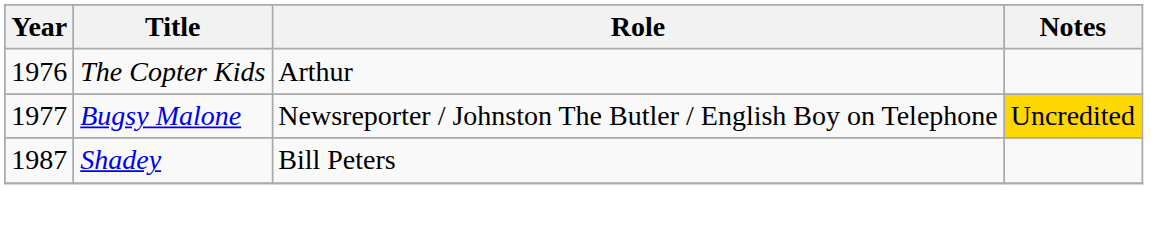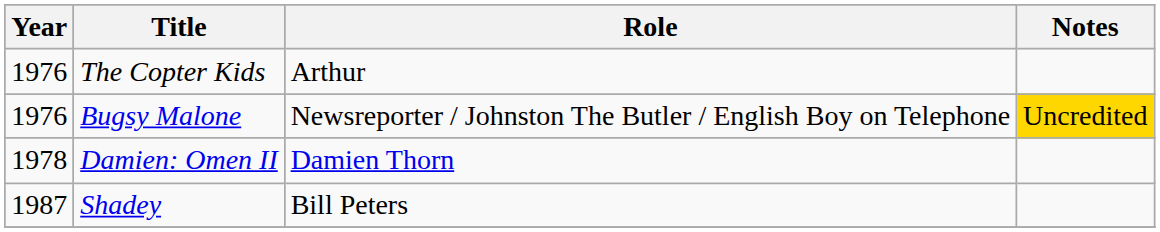 <table class="wikitable sortable">
 <tr>
 <th>Year</th>
 <th>Title</th>
 <th>Role</th>
 <th class="unsortable">Notes</th>
 </tr>
 <tr>
 <td>1976</td>
 <td><em>The Copter Kids</em></td>
 <td>Arthur</td>
 <td></td>
 </tr>
 <tr>
-<td>1977</td>
+<td>1976</td>
 <td><em><a href='#'>Bugsy Malone</a></em></td>
 <td>Newsreporter / Johnston The Butler / English Boy on Telephone</td>
 <td style="background: gold;">Uncredited</td>
+</tr>
+<tr>
+<td>1978</td>
+<td><em><a href='#'>Damien: Omen II</a></em></td>
+<td><a href='#'>Damien Thorn</a></td>
+<td></td>
 </tr>
 <tr>
 <td>1987</td>
 <td><em><a href='#'>Shadey</a></em></td>
 <td>Bill Peters</td>
 <td></td>
 </tr>
 <tr>
 </tr>
 </table>
